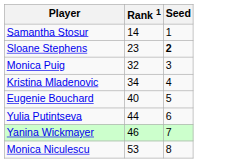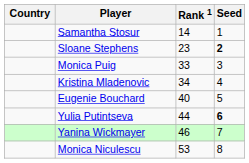 <table class="wikitable">
 <tr>
+<th width="70">Country</th>
 <th width="175">Player</th>
 <th>Rank <sup>1</sup></th>
 <th>Seed</th>
 </tr>
 <tr>
+<td></td>
 <td><a href='#'>Samantha Stosur</a></td>
 <td>14</td>
 <td>1</td>
 </tr>
 <tr>
+<td></td>
 <td><a href='#'>Sloane Stephens</a></td>
 <td>23</td>
 <td><strong>2</strong></td>
 </tr>
 <tr>
+<td></td>
 <td><a href='#'>Monica Puig</a></td>
-<td>32</td>
+<td>33</td>
 <td>3</td>
 </tr>
 <tr>
+<td></td>
 <td><a href='#'>Kristina Mladenovic</a></td>
 <td>34</td>
 <td>4</td>
 </tr>
 <tr>
+<td></td>
 <td><a href='#'>Eugenie Bouchard</a></td>
 <td>40</td>
 <td>5</td>
 </tr>
 <tr>
+<td></td>
 <td><a href='#'>Yulia Putintseva</a></td>
 <td>44</td>
-<td>6</td>
+<td><strong>6</strong></td>
 </tr>
 <tr style="background:#cfc;">
+<td></td>
 <td><a href='#'>Yanina Wickmayer</a></td>
 <td>46</td>
 <td>7</td>
 </tr>
 <tr>
+<td></td>
 <td><a href='#'>Monica Niculescu</a></td>
 <td>53</td>
 <td>8</td>
 </tr>
 </table>
